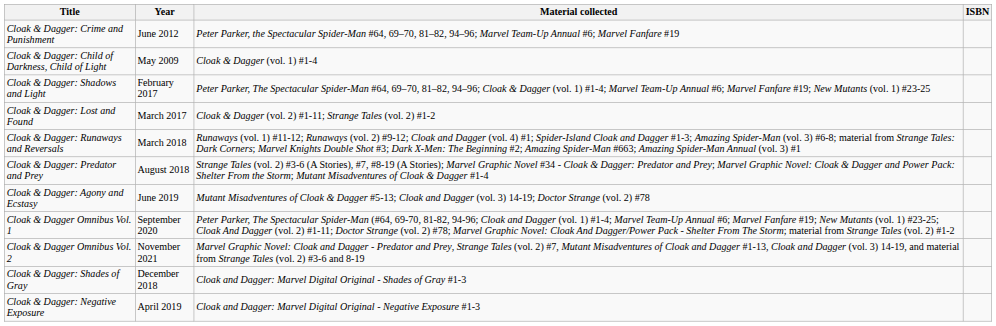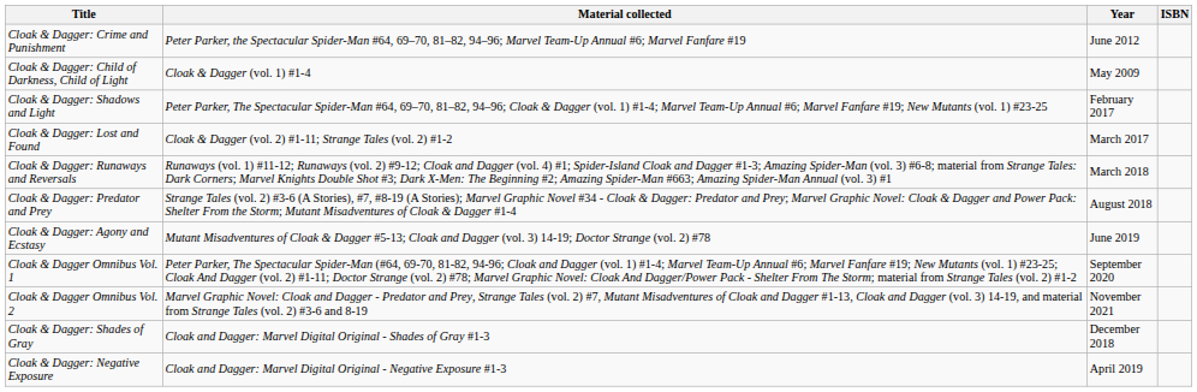 <table class="wikitable sortable">
 <tr>
 <th>Title</th>
+<th>Material collected</th>
 <th>Year</th>
-<th>Material collected</th>
 <th>ISBN</th>
 </tr>
 <tr>
 <td><em>Cloak & Dagger: Crime and Punishment</em></td>
+<td><em>Peter Parker, the Spectacular Spider-Man</em> #64, 69–70, 81–82, 94–96; <em>Marvel Team-Up Annual</em> #6; <em>Marvel Fanfare</em> #19</td>
 <td>June 2012</td>
-<td><em>Peter Parker, the Spectacular Spider-Man</em> #64, 69–70, 81–82, 94–96; <em>Marvel Team-Up Annual</em> #6; <em>Marvel Fanfare</em> #19</td>
 <td></td>
 </tr>
 <tr>
 <td><em>Cloak & Dagger: Child of Darkness, Child of Light</em></td>
+<td><em>Cloak & Dagger</em> (vol. 1) #1-4</td>
 <td>May 2009</td>
-<td><em>Cloak & Dagger</em> (vol. 1) #1-4</td>
 <td></td>
 </tr>
 <tr>
 <td><em>Cloak & Dagger: Shadows and Light</em></td>
+<td><em>Peter Parker, The Spectacular Spider-Man</em> #64, 69–70, 81–82, 94–96; <em>Cloak & Dagger</em> (vol. 1) #1-4; <em>Marvel Team-Up Annual</em> #6;  <em>Marvel Fanfare</em> #19; <em>New Mutants</em> (vol. 1) #23-25</td>
 <td>February 2017</td>
-<td><em>Peter Parker, The Spectacular Spider-Man</em> #64, 69–70, 81–82, 94–96; <em>Cloak & Dagger</em> (vol. 1) #1-4; <em>Marvel Team-Up Annual</em> #6;  <em>Marvel Fanfare</em> #19; <em>New Mutants</em> (vol. 1) #23-25</td>
 <td></td>
 </tr>
 <tr>
 <td><em>Cloak & Dagger: Lost and Found</em></td>
+<td><em>Cloak & Dagger</em> (vol. 2) #1-11; <em>Strange Tales</em> (vol. 2) #1-2</td>
 <td>March 2017</td>
-<td><em>Cloak & Dagger</em> (vol. 2) #1-11; <em>Strange Tales</em> (vol. 2) #1-2</td>
 <td></td>
 </tr>
 <tr>
 <td><em>Cloak & Dagger: Runaways and Reversals</em></td>
+<td><em>Runaways</em> (vol. 1) #11-12; <em>Runaways</em> (vol. 2) #9-12; <em>Cloak and Dagger</em> (vol. 4) #1; <em>Spider-Island Cloak and Dagger</em> #1-3; <em>Amazing Spider-Man</em> (vol. 3) #6-8;  material from <em>Strange Tales: Dark Corners</em>; <em>Marvel Knights Double Shot</em> #3; <em>Dark X-Men: The Beginning</em> #2;  <em>Amazing Spider-Man</em> #663; <em>Amazing Spider-Man Annual</em> (vol. 3) #1</td>
 <td>March 2018</td>
-<td><em>Runaways</em> (vol. 1) #11-12; <em>Runaways</em> (vol. 2) #9-12; <em>Cloak and Dagger</em> (vol. 4) #1; <em>Spider-Island Cloak and Dagger</em> #1-3; <em>Amazing Spider-Man</em> (vol. 3) #6-8;  material from <em>Strange Tales: Dark Corners</em>; <em>Marvel Knights Double Shot</em> #3; <em>Dark X-Men: The Beginning</em> #2;  <em>Amazing Spider-Man</em> #663; <em>Amazing Spider-Man Annual</em> (vol. 3) #1</td>
 <td></td>
 </tr>
 <tr>
 <td><em>Cloak & Dagger: Predator and Prey</em></td>
+<td><em>Strange Tales</em> (vol. 2) #3-6 (A Stories), #7, #8-19 (A Stories); <em>Marvel Graphic Novel</em> #34 - <em>Cloak & Dagger: Predator and Prey</em>; <em>Marvel Graphic Novel: Cloak & Dagger and Power Pack: Shelter From the Storm</em>; <em>Mutant Misadventures of Cloak & Dagger</em> #1-4</td>
 <td>August 2018</td>
-<td><em>Strange Tales</em> (vol. 2) #3-6 (A Stories), #7, #8-19 (A Stories); <em>Marvel Graphic Novel</em> #34 - <em>Cloak & Dagger: Predator and Prey</em>; <em>Marvel Graphic Novel: Cloak & Dagger and Power Pack: Shelter From the Storm</em>; <em>Mutant Misadventures of Cloak & Dagger</em> #1-4</td>
 <td></td>
 </tr>
 <tr>
 <td><em>Cloak & Dagger: Agony and Ecstasy</em></td>
+<td><em>Mutant Misadventures of Cloak & Dagger</em> #5-13; <em>Cloak and Dagger</em> (vol. 3) 14-19; <em>Doctor Strange</em> (vol. 2) #78</td>
 <td>June 2019</td>
-<td><em>Mutant Misadventures of Cloak & Dagger</em> #5-13; <em>Cloak and Dagger</em> (vol. 3) 14-19; <em>Doctor Strange</em> (vol. 2) #78</td>
 <td></td>
 </tr>
 <tr>
 <td><em>Cloak & Dagger Omnibus Vol. 1</em></td>
+<td><em>Peter Parker, The Spectacular Spider-Man</em> (#64, 69-70, 81-82, 94-96; <em>Cloak and Dagger</em> (vol. 1) #1-4; <em>Marvel Team-Up Annual</em> #6; <em>Marvel Fanfare</em> #19; <em>New Mutants</em> (vol. 1) #23-25; <em>Cloak And Dagger</em> (vol. 2) #1-11; <em>Doctor Strange</em> (vol. 2) #78; <em>Marvel Graphic Novel: Cloak And Dagger/Power Pack - Shelter From The Storm</em>; material from <em>Strange Tales</em> (vol. 2) #1-2</td>
 <td>September 2020</td>
-<td><em>Peter Parker, The Spectacular Spider-Man</em> (#64, 69-70, 81-82, 94-96; <em>Cloak and Dagger</em> (vol. 1) #1-4; <em>Marvel Team-Up Annual</em> #6; <em>Marvel Fanfare</em> #19; <em>New Mutants</em> (vol. 1) #23-25; <em>Cloak And Dagger</em> (vol. 2) #1-11; <em>Doctor Strange</em> (vol. 2) #78; <em>Marvel Graphic Novel: Cloak And Dagger/Power Pack - Shelter From The Storm</em>; material from <em>Strange Tales</em> (vol. 2) #1-2</td>
 <td></td>
 </tr>
 <tr>
 <td><em>Cloak & Dagger Omnibus Vol. 2</em></td>
+<td><em>Marvel Graphic Novel: Cloak and Dagger - Predator and Prey</em>, <em>Strange Tales</em> (vol. 2) #7, <em>Mutant Misadventures of Cloak and Dagger</em> #1-13, <em>Cloak and Dagger</em> (vol. 3) 14-19, and material from <em>Strange Tales</em> (vol. 2) #3-6 and 8-19</td>
 <td>November 2021</td>
-<td><em>Marvel Graphic Novel: Cloak and Dagger - Predator and Prey</em>, <em>Strange Tales</em> (vol. 2) #7, <em>Mutant Misadventures of Cloak and Dagger</em> #1-13, <em>Cloak and Dagger</em> (vol. 3) 14-19, and material from <em>Strange Tales</em> (vol. 2) #3-6 and 8-19</td>
 <td></td>
 </tr>
 <tr>
 <td><em>Cloak & Dagger: Shades of Gray</em></td>
+<td><em>Cloak and Dagger: Marvel Digital Original - Shades of Gray</em> #1-3</td>
 <td>December 2018</td>
-<td><em>Cloak and Dagger: Marvel Digital Original - Shades of Gray</em> #1-3</td>
 <td></td>
 </tr>
 <tr>
 <td><em>Cloak & Dagger: Negative Exposure</em></td>
+<td><em>Cloak and Dagger: Marvel Digital Original - Negative Exposure</em> #1-3</td>
 <td>April 2019</td>
-<td><em>Cloak and Dagger: Marvel Digital Original - Negative Exposure</em> #1-3</td>
 <td></td>
 </tr>
 </table>
